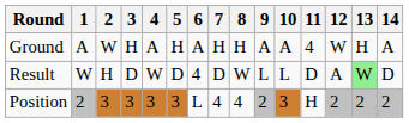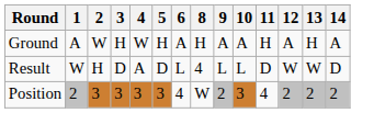 <table class="wikitable">
 <tr>
 <th>Round</th>
 <th>1</th>
 <th>2</th>
 <th>3</th>
 <th>4</th>
 <th>5</th>
 <th>6</th>
-<th>7</th>
 <th>8</th>
 <th>9</th>
 <th>10</th>
 <th>11</th>
 <th>12</th>
 <th>13</th>
 <th>14</th>
 </tr>
 <tr>
 <td>Ground</td>
 <td>A</td>
 <td>W</td>
 <td>H</td>
+<td>W</td>
+<td>H</td>
 <td>A</td>
 <td>H</td>
 <td>A</td>
-<td>H</td>
+<td>A</td>
 <td>H</td>
 <td>A</td>
-<td>A</td>
-<td>4</td>
-<td>W</td>
 <td>H</td>
 <td>A</td>
 </tr>
 <tr>
 <td>Result</td>
 <td>W</td>
 <td>H</td>
 <td>D</td>
-<td>W</td>
+<td>A</td>
 <td>D</td>
+<td>L</td>
 <td>4</td>
-<td>D</td>
-<td>W</td>
 <td>L</td>
 <td>L</td>
 <td>D</td>
-<td>A</td>
-<td style="background: lightgreen;">W</td>
+<td>W</td>
+<td>W</td>
 <td>D</td>
 </tr>
 <tr>
 <td>Position</td>
 <td bgcolor=silver>2</td>
 <td bgcolor=#CD7F32>3</td>
 <td bgcolor=#CD7F32>3</td>
 <td bgcolor=#CD7F32>3</td>
 <td bgcolor=#CD7F32>3</td>
-<td>L</td>
 <td>4</td>
-<td>4</td>
+<td>W</td>
 <td bgcolor=silver>2</td>
 <td bgcolor=#CD7F32>3</td>
-<td>H</td>
+<td>4</td>
 <td bgcolor=silver>2</td>
 <td bgcolor=silver>2</td>
 <td bgcolor=silver>2</td>
 </tr>
 </table>
